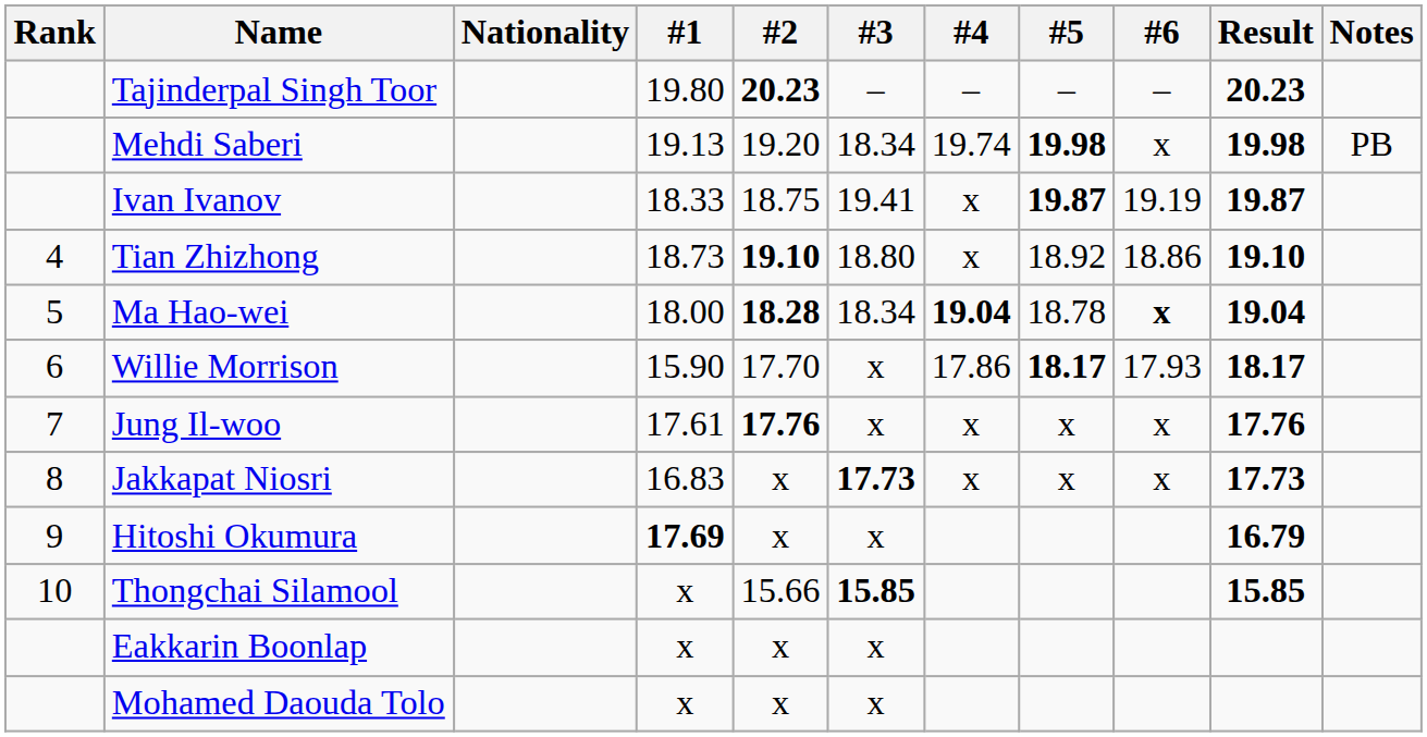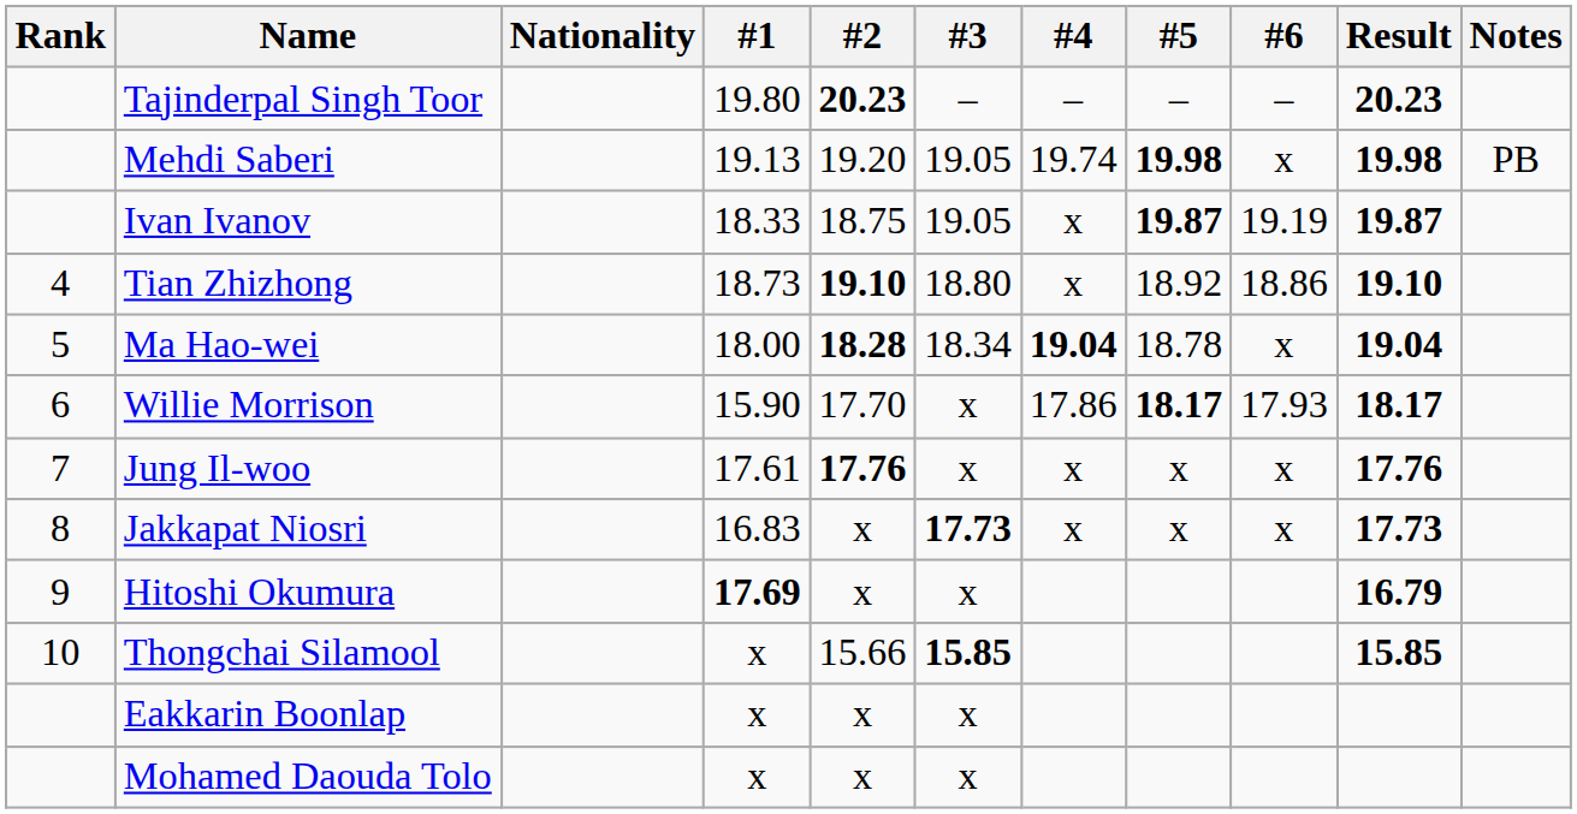 <table class="wikitable sortable" style="text-align:center">
 <tr>
 <th>Rank</th>
 <th>Name</th>
 <th>Nationality</th>
 <th>#1</th>
 <th>#2</th>
 <th>#3</th>
 <th>#4</th>
 <th>#5</th>
 <th>#6</th>
 <th>Result</th>
 <th>Notes</th>
 </tr>
 <tr>
 <td></td>
 <td align=left><a href='#'>Tajinderpal Singh Toor</a></td>
 <td align=left></td>
 <td>19.80</td>
 <td><strong>20.23</strong></td>
 <td>–</td>
 <td>–</td>
 <td>–</td>
 <td>–</td>
 <td><strong>20.23</strong></td>
 <td></td>
 </tr>
 <tr>
 <td></td>
 <td align=left><a href='#'>Mehdi Saberi</a></td>
 <td align=left></td>
 <td>19.13</td>
 <td>19.20</td>
-<td>18.34</td>
+<td>19.05</td>
 <td>19.74</td>
 <td><strong>19.98</strong></td>
 <td>x</td>
 <td><strong>19.98</strong></td>
 <td>PB</td>
 </tr>
 <tr>
 <td></td>
 <td align=left><a href='#'>Ivan Ivanov</a></td>
 <td align=left></td>
 <td>18.33</td>
 <td>18.75</td>
-<td>19.41</td>
+<td>19.05</td>
 <td>x</td>
 <td><strong>19.87</strong></td>
 <td>19.19</td>
 <td><strong>19.87</strong></td>
 <td></td>
 </tr>
 <tr>
 <td>4</td>
 <td align=left><a href='#'>Tian Zhizhong</a></td>
 <td align=left></td>
 <td>18.73</td>
 <td><strong>19.10</strong></td>
 <td>18.80</td>
 <td>x</td>
 <td>18.92</td>
 <td>18.86</td>
 <td><strong>19.10</strong></td>
 <td></td>
 </tr>
 <tr>
 <td>5</td>
 <td align=left><a href='#'>Ma Hao-wei</a></td>
 <td align=left></td>
 <td>18.00</td>
 <td><strong>18.28</strong></td>
 <td>18.34</td>
 <td><strong>19.04</strong></td>
 <td>18.78</td>
-<td><strong>x</strong></td>
+<td>x</td>
 <td><strong>19.04</strong></td>
 <td></td>
 </tr>
 <tr>
 <td>6</td>
 <td align=left><a href='#'>Willie Morrison</a></td>
 <td align=left></td>
 <td>15.90</td>
 <td>17.70</td>
 <td>x</td>
 <td>17.86</td>
 <td><strong>18.17</strong></td>
 <td>17.93</td>
 <td><strong>18.17</strong></td>
 <td></td>
 </tr>
 <tr>
 <td>7</td>
 <td align=left><a href='#'>Jung Il-woo</a></td>
 <td align=left></td>
 <td>17.61</td>
 <td><strong>17.76</strong></td>
 <td>x</td>
 <td>x</td>
 <td>x</td>
 <td>x</td>
 <td><strong>17.76</strong></td>
 <td></td>
 </tr>
 <tr>
 <td>8</td>
 <td align=left><a href='#'>Jakkapat Niosri</a></td>
 <td align=left></td>
 <td>16.83</td>
 <td>x</td>
 <td><strong>17.73</strong></td>
 <td>x</td>
 <td>x</td>
 <td>x</td>
 <td><strong>17.73</strong></td>
 <td></td>
 </tr>
 <tr>
 <td>9</td>
 <td align=left><a href='#'>Hitoshi Okumura</a></td>
 <td align=left></td>
 <td><strong>17.69</strong></td>
 <td>x</td>
 <td>x</td>
 <td></td>
 <td></td>
 <td></td>
 <td><strong>16.79</strong></td>
 <td></td>
 </tr>
 <tr>
 <td>10</td>
 <td align=left><a href='#'>Thongchai Silamool</a></td>
 <td align=left></td>
 <td>x</td>
 <td>15.66</td>
 <td><strong>15.85</strong></td>
 <td></td>
 <td></td>
 <td></td>
 <td><strong>15.85</strong></td>
 <td></td>
 </tr>
 <tr>
 <td></td>
 <td align=left><a href='#'>Eakkarin Boonlap</a></td>
 <td align=left></td>
 <td>x</td>
 <td>x</td>
 <td>x</td>
 <td></td>
 <td></td>
 <td></td>
 <td><strong></strong></td>
 <td></td>
 </tr>
 <tr>
 <td></td>
 <td align=left><a href='#'>Mohamed Daouda Tolo</a></td>
 <td align=left></td>
 <td>x</td>
 <td>x</td>
 <td>x</td>
 <td></td>
 <td></td>
 <td></td>
 <td><strong></strong></td>
 <td></td>
 </tr>
 </table>
